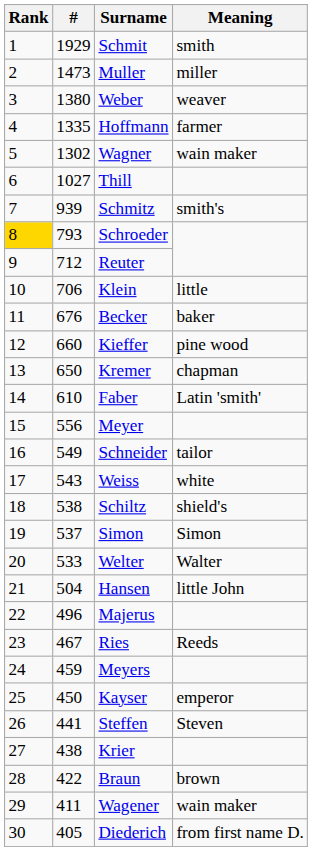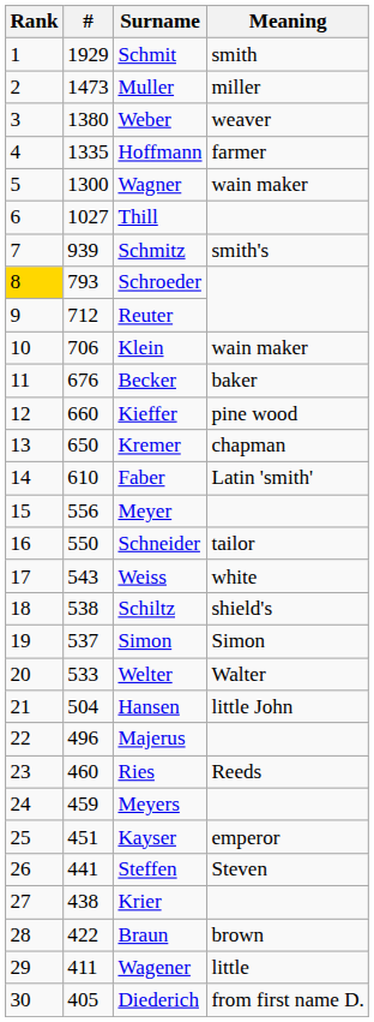 <table class="wikitable">
 <tr>
 <th>Rank</th>
 <th>#</th>
 <th>Surname</th>
 <th>Meaning</th>
 </tr>
 <tr>
 <td>1</td>
 <td>1929</td>
 <td><a href='#'>Schmit</a></td>
 <td>smith</td>
 </tr>
 <tr>
 <td>2</td>
 <td>1473</td>
 <td><a href='#'>Muller</a></td>
 <td>miller</td>
 </tr>
 <tr>
 <td>3</td>
 <td>1380</td>
 <td><a href='#'>Weber</a></td>
 <td>weaver</td>
 </tr>
 <tr>
 <td>4</td>
 <td>1335</td>
 <td><a href='#'>Hoffmann</a></td>
 <td>farmer</td>
 </tr>
 <tr>
 <td>5</td>
-<td>1302</td>
+<td>1300</td>
 <td><a href='#'>Wagner</a></td>
 <td>wain maker</td>
 </tr>
 <tr>
 <td>6</td>
 <td>1027</td>
 <td><a href='#'>Thill</a></td>
 <td></td>
 </tr>
 <tr>
 <td>7</td>
 <td>939</td>
 <td><a href='#'>Schmitz</a></td>
 <td>smith's</td>
 </tr>
 <tr>
 <td style="background: gold;">8</td>
 <td>793</td>
 <td><a href='#'>Schroeder</a></td>
 </tr>
 <tr>
 <td>9</td>
 <td>712</td>
 <td><a href='#'>Reuter</a></td>
 </tr>
 <tr>
 <td>10</td>
 <td>706</td>
 <td><a href='#'>Klein</a></td>
-<td>little</td>
+<td>wain maker</td>
 </tr>
 <tr>
 <td>11</td>
 <td>676</td>
 <td><a href='#'>Becker</a></td>
 <td>baker</td>
 </tr>
 <tr>
 <td>12</td>
 <td>660</td>
 <td><a href='#'>Kieffer</a></td>
 <td>pine wood</td>
 </tr>
 <tr>
 <td>13</td>
 <td>650</td>
 <td><a href='#'>Kremer</a></td>
 <td>chapman</td>
 </tr>
 <tr>
 <td>14</td>
 <td>610</td>
 <td><a href='#'>Faber</a></td>
 <td>Latin  'smith'</td>
 </tr>
 <tr>
 <td>15</td>
 <td>556</td>
 <td><a href='#'>Meyer</a></td>
 </tr>
 <tr>
 <td>16</td>
-<td>549</td>
+<td>550</td>
 <td><a href='#'>Schneider</a></td>
 <td>tailor</td>
 </tr>
 <tr>
 <td>17</td>
 <td>543</td>
 <td><a href='#'>Weiss</a></td>
 <td>white</td>
 </tr>
 <tr>
 <td>18</td>
 <td>538</td>
 <td><a href='#'>Schiltz</a></td>
 <td>shield's</td>
 </tr>
 <tr>
 <td>19</td>
 <td>537</td>
 <td><a href='#'>Simon</a></td>
 <td>Simon</td>
 </tr>
 <tr>
 <td>20</td>
 <td>533</td>
 <td><a href='#'>Welter</a></td>
 <td>Walter</td>
 </tr>
 <tr>
 <td>21</td>
 <td>504</td>
 <td><a href='#'>Hansen</a></td>
 <td>little John</td>
 </tr>
 <tr>
 <td>22</td>
 <td>496</td>
 <td><a href='#'>Majerus</a></td>
 </tr>
 <tr>
 <td>23</td>
-<td>467</td>
+<td>460</td>
 <td><a href='#'>Ries</a></td>
 <td>Reeds</td>
 </tr>
 <tr>
 <td>24</td>
 <td>459</td>
 <td><a href='#'>Meyers</a></td>
 </tr>
 <tr>
 <td>25</td>
-<td>450</td>
+<td>451</td>
 <td><a href='#'>Kayser</a></td>
 <td>emperor</td>
 </tr>
 <tr>
 <td>26</td>
 <td>441</td>
 <td><a href='#'>Steffen</a></td>
 <td>Steven</td>
 </tr>
 <tr>
 <td>27</td>
 <td>438</td>
 <td><a href='#'>Krier</a></td>
 </tr>
 <tr>
 <td>28</td>
 <td>422</td>
 <td><a href='#'>Braun</a></td>
 <td>brown</td>
 </tr>
 <tr>
 <td>29</td>
 <td>411</td>
 <td><a href='#'>Wagener</a></td>
-<td>wain maker</td>
+<td>little</td>
 </tr>
 <tr>
 <td>30</td>
 <td>405</td>
 <td><a href='#'>Diederich</a></td>
 <td>from first name D.</td>
 </tr>
 </table>
